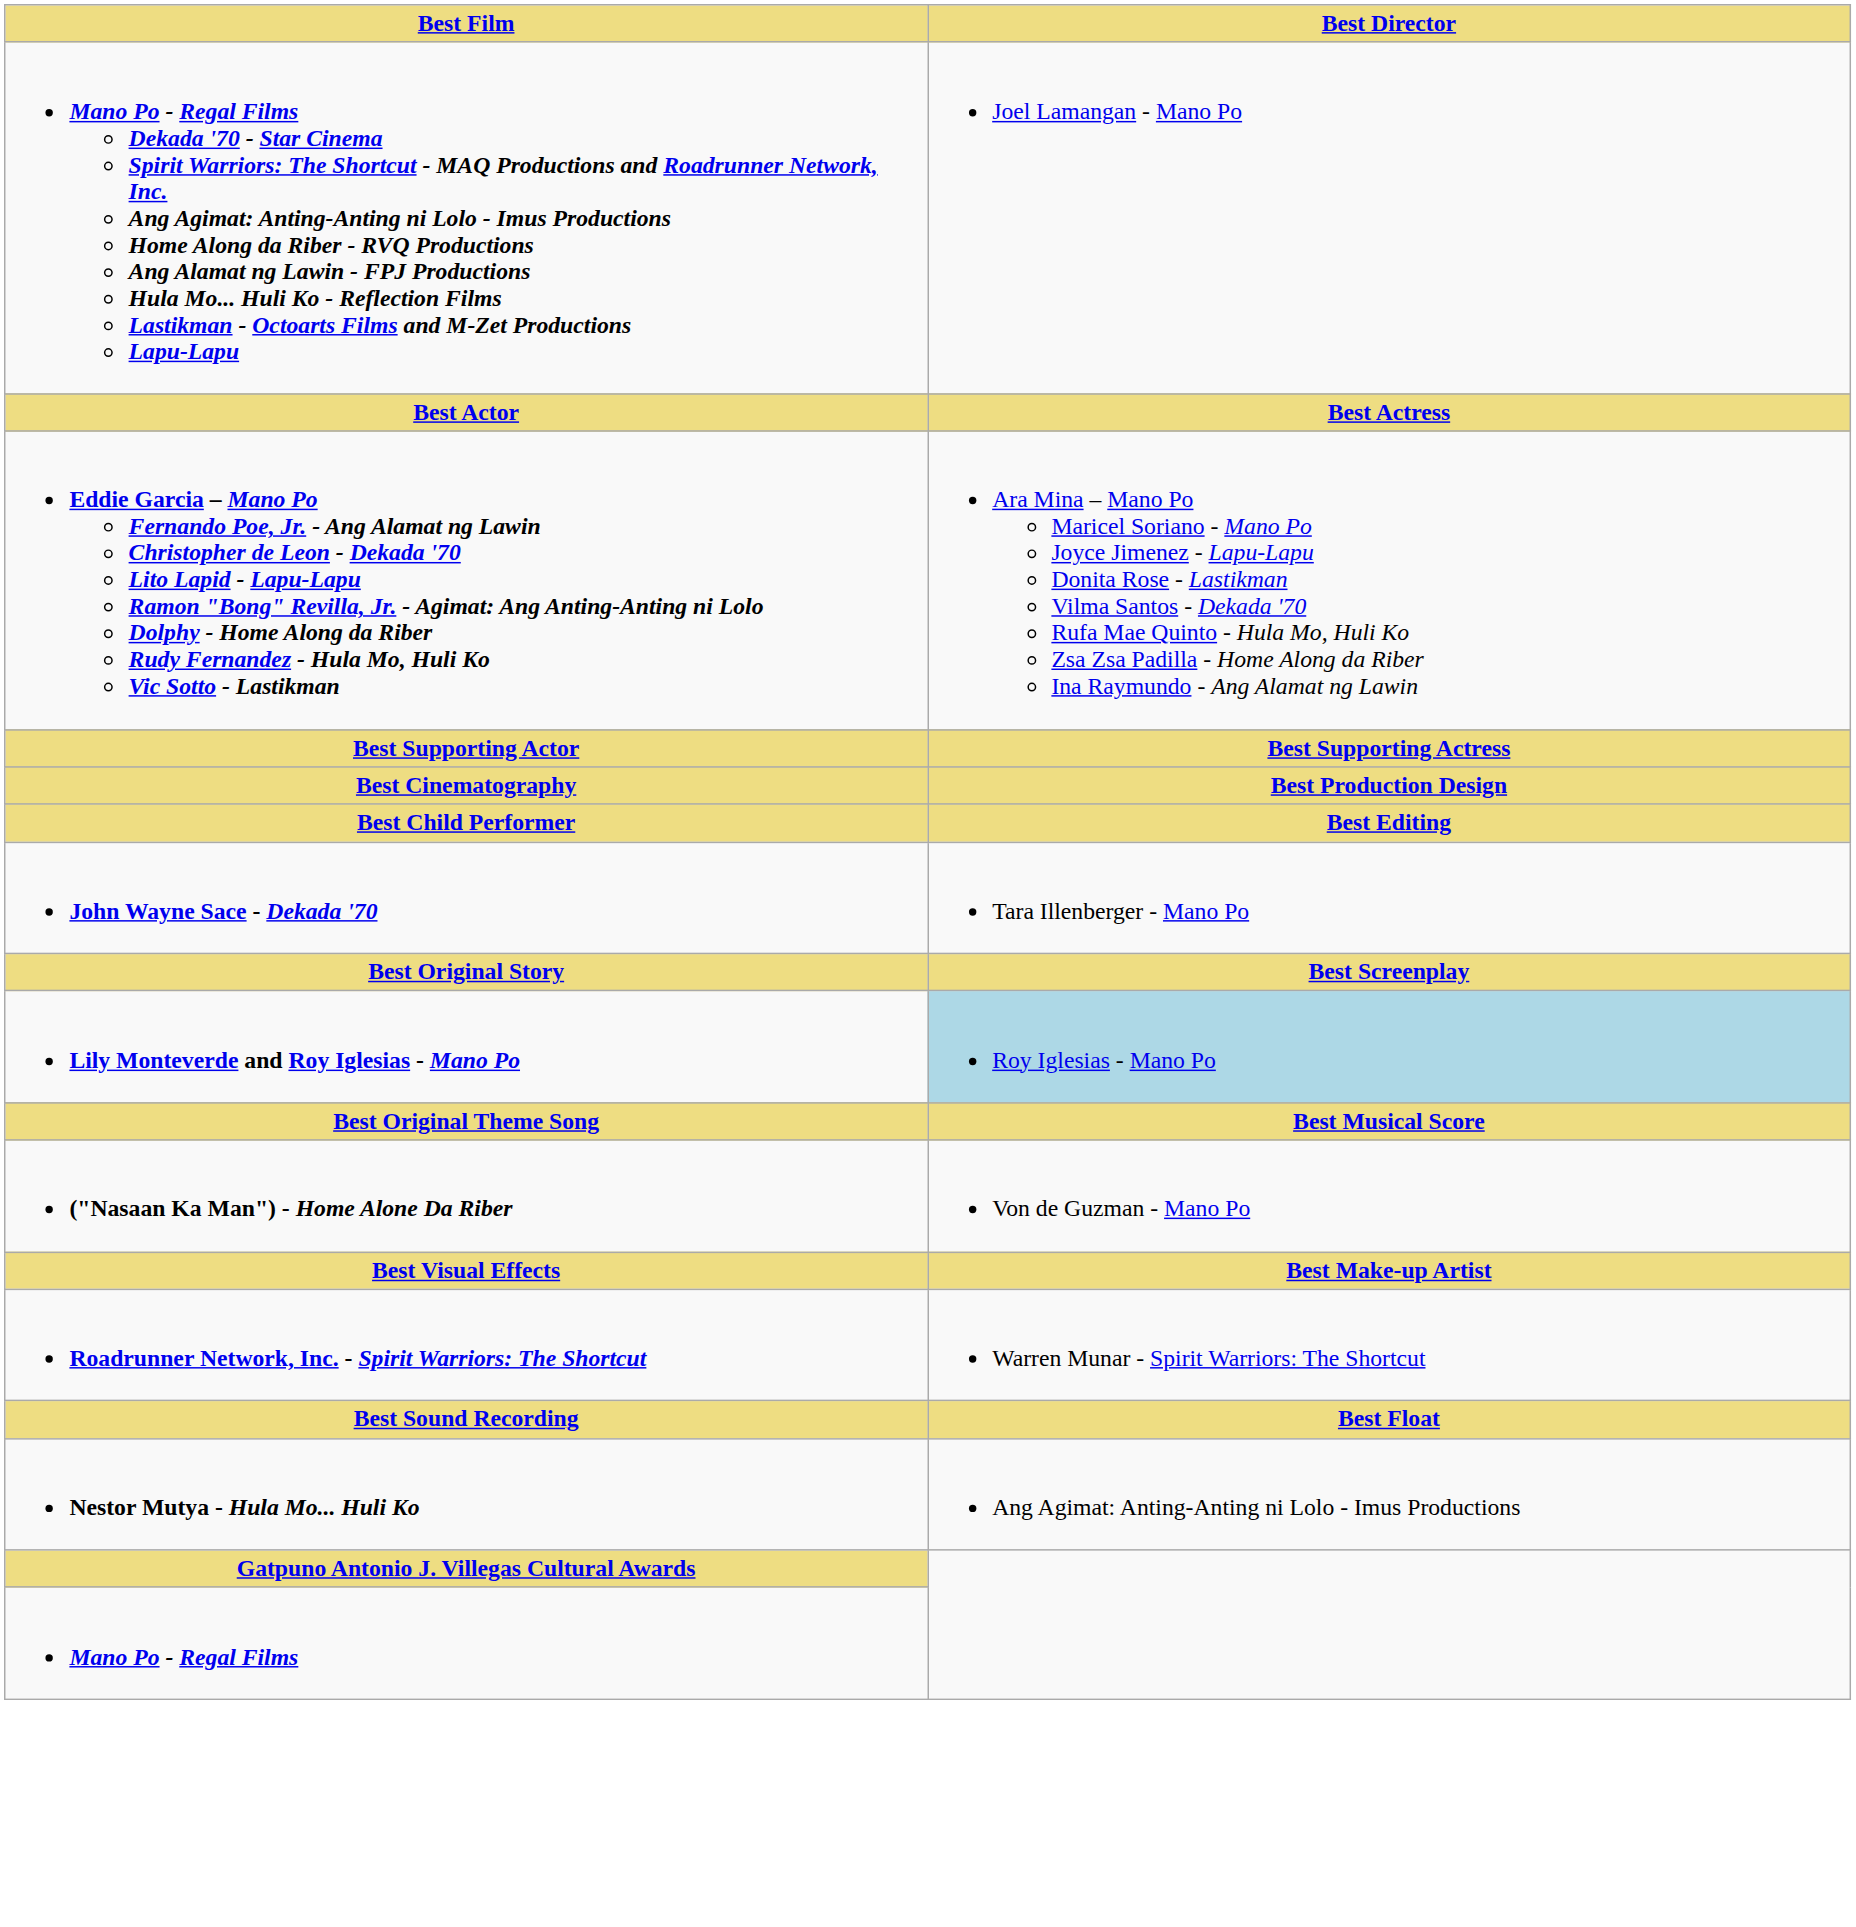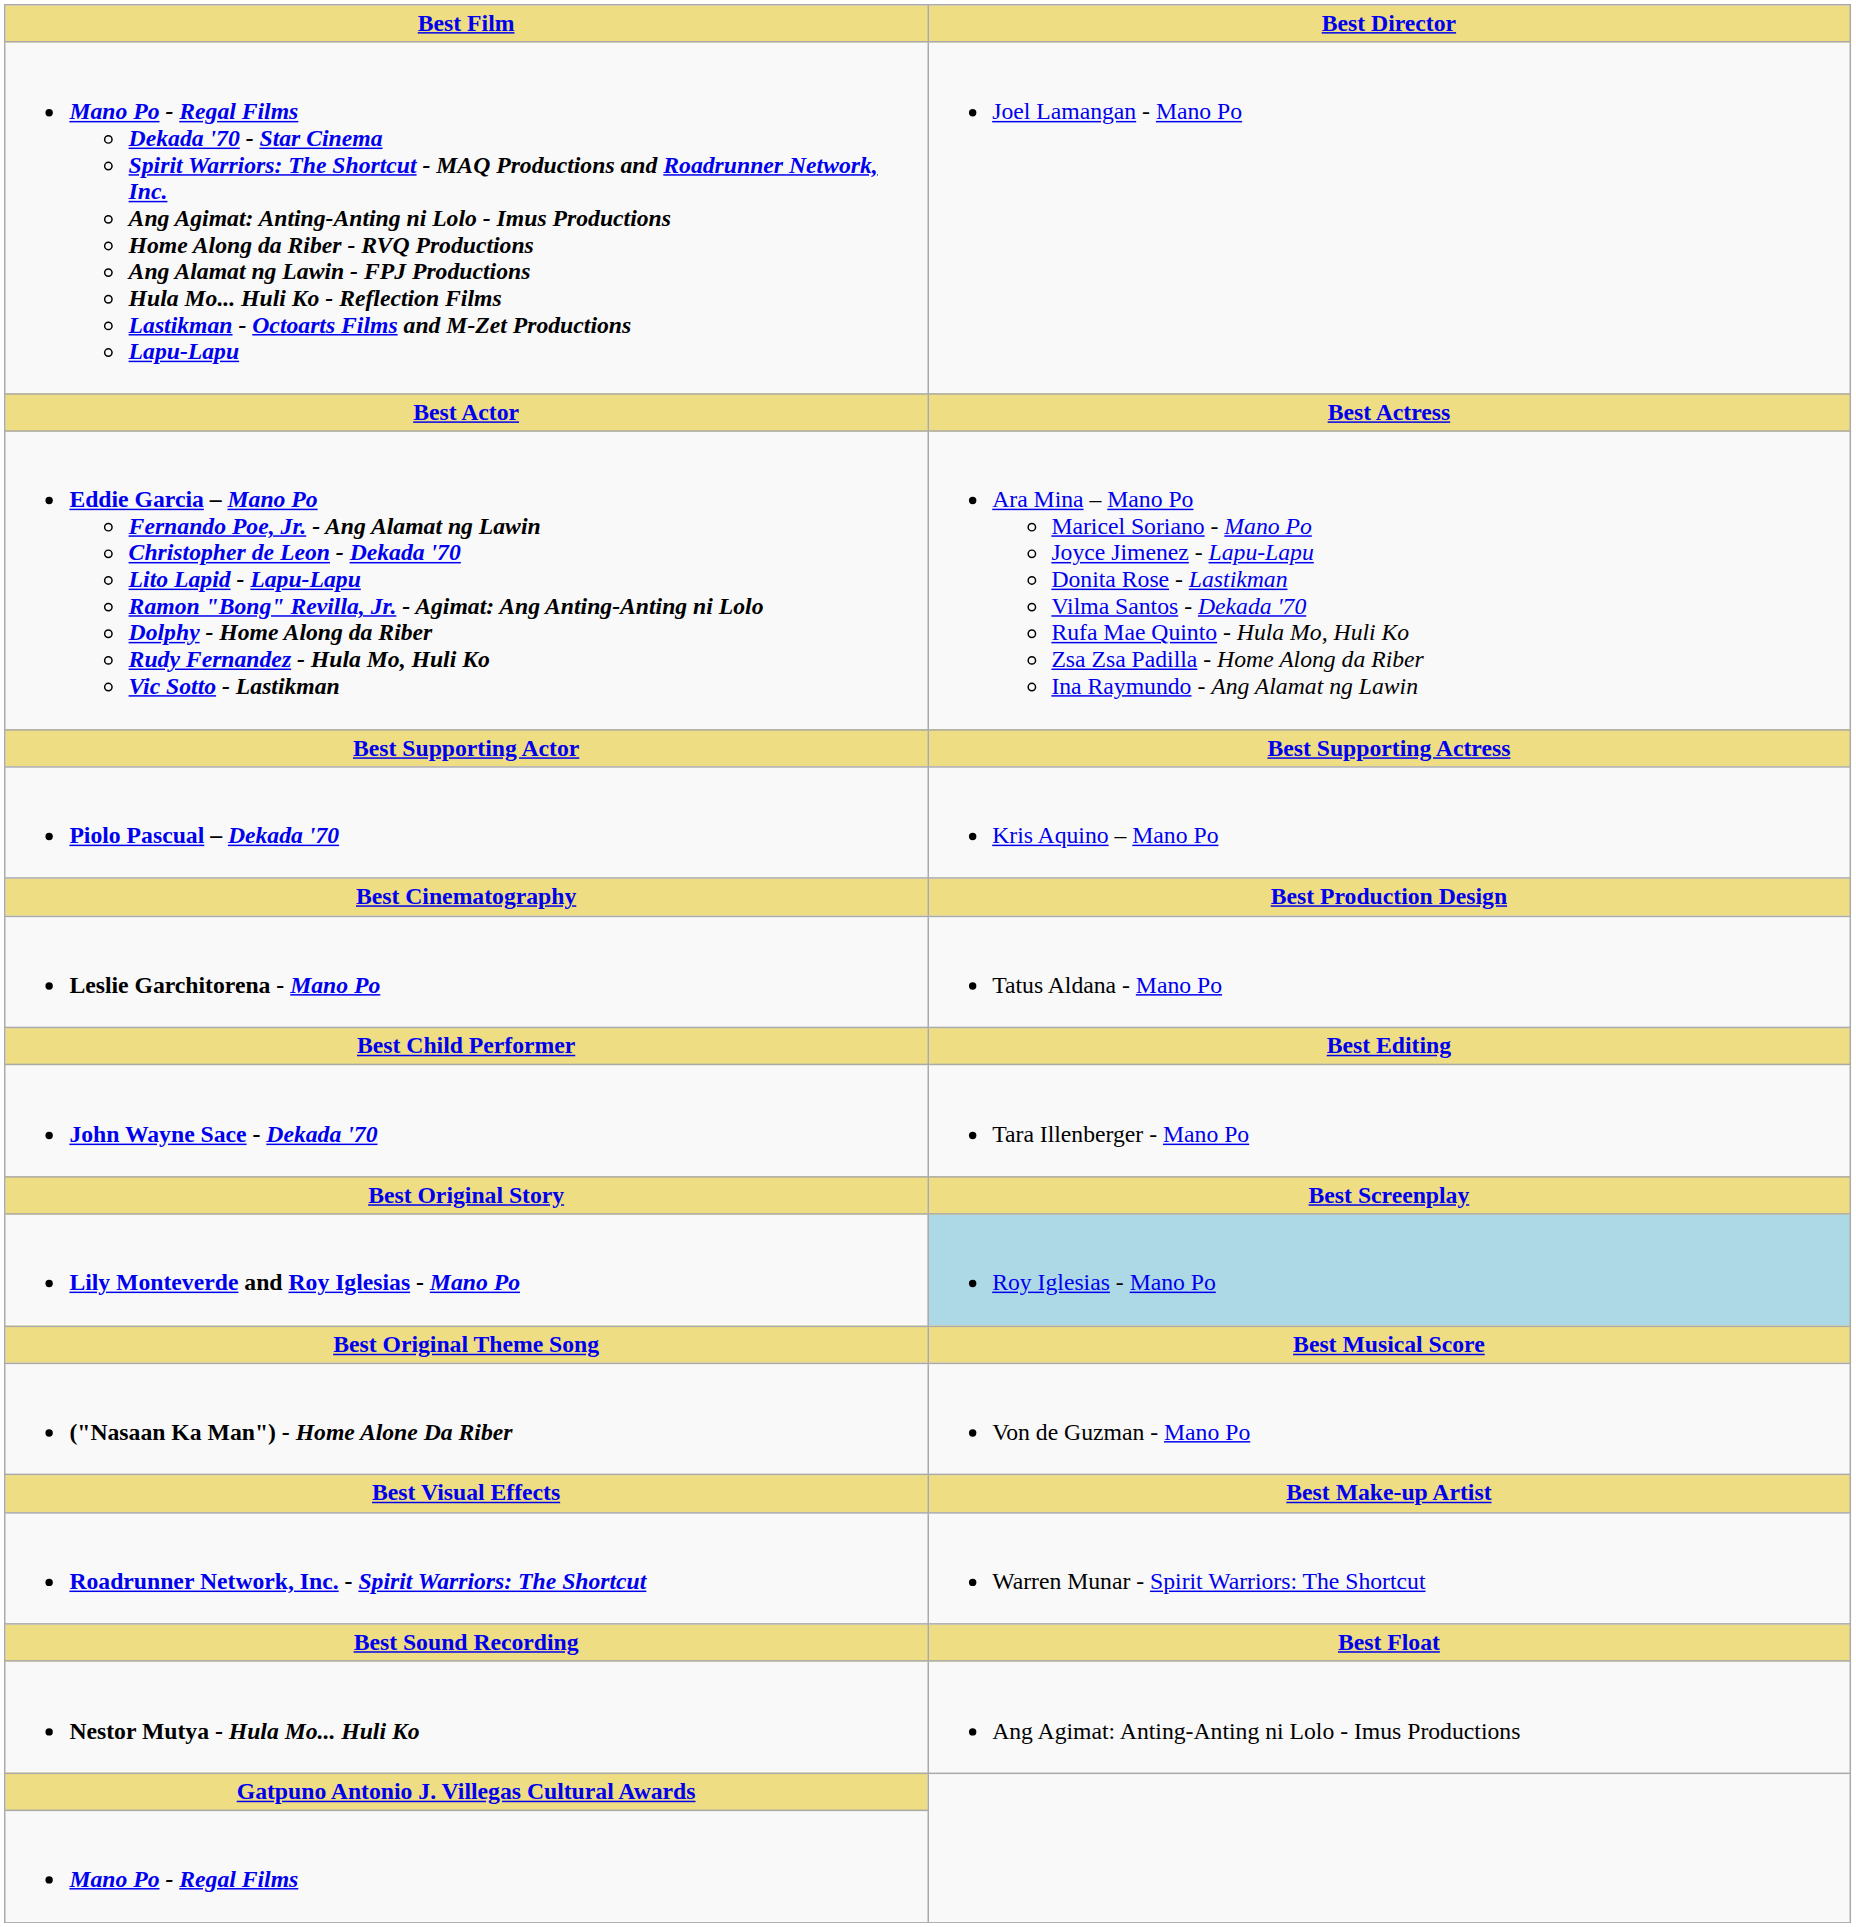 <table class=wikitable>
 <tr>
 <th style="background:#EEDD82; width:50%"><a href='#'>Best Film</a></th>
 <th style="background:#EEDD82; width:50%"><a href='#'>Best Director</a></th>
 </tr>
 <tr>
 <td valign="top"><br><ul><li><strong><em><a href='#'>Mano Po</a><em> - <a href='#'>Regal Films</a><strong><ul><li></em><a href='#'>Dekada '70</a><em> - <a href='#'>Star Cinema</a> </li><li></em><a href='#'>Spirit Warriors: The Shortcut</a><em> - MAQ Productions and <a href='#'>Roadrunner Network, Inc.</a> </li><li></em>Ang Agimat: Anting-Anting ni Lolo<em> - Imus Productions</li><li></em>Home Along da Riber<em> - RVQ Productions</li><li></em>Ang Alamat ng Lawin<em> - FPJ Productions</li><li></em>Hula Mo... Huli Ko<em> - Reflection Films</li><li></em><a href='#'>Lastikman</a><em> - <a href='#'>Octoarts Films</a> and M-Zet Productions</li><li></em><a href='#'>Lapu-Lapu</a><em></li></ul></li></ul></td>
 <td valign="top"><br><ul><li></strong><a href='#'>Joel Lamangan</a> - </em><a href='#'>Mano Po</a></em></strong></li></ul></td>
 </tr>
 <tr>
 <th style="background:#EEDD82; width:50%"><a href='#'>Best Actor</a></th>
 <th style="background:#EEDD82; width:50%"><a href='#'>Best Actress</a></th>
 </tr>
 <tr>
 <td valign="top"><br><ul><li><strong><a href='#'>Eddie Garcia</a> – <em><a href='#'>Mano Po</a><strong><em><ul><li><a href='#'>Fernando Poe, Jr.</a> - </em>Ang Alamat ng Lawin<em></li><li><a href='#'>Christopher de Leon</a> - </em><a href='#'>Dekada '70</a><em></li><li><a href='#'>Lito Lapid</a> - </em><a href='#'>Lapu-Lapu</a><em></li><li><a href='#'>Ramon "Bong" Revilla, Jr.</a> - </em>Agimat: Ang Anting-Anting ni Lolo<em></li><li><a href='#'>Dolphy</a> - </em>Home Along da Riber<em></li><li><a href='#'>Rudy Fernandez</a> - </em>Hula Mo, Huli Ko<em></li><li><a href='#'>Vic Sotto</a> - </em>Lastikman<em></li></ul></li></ul></td>
 <td valign="top"><br><ul><li></strong><a href='#'>Ara Mina</a> – </em><a href='#'>Mano Po</a></em></strong><ul><li><a href='#'>Maricel Soriano</a> - <em><a href='#'>Mano Po</a></em></li><li><a href='#'>Joyce Jimenez</a> - <em><a href='#'>Lapu-Lapu</a></em></li><li><a href='#'>Donita Rose</a> - <em><a href='#'>Lastikman</a></em></li><li><a href='#'>Vilma Santos</a> - <em><a href='#'>Dekada '70</a></em></li><li><a href='#'>Rufa Mae Quinto</a> - <em>Hula Mo, Huli Ko</em></li><li><a href='#'>Zsa Zsa Padilla</a> - <em>Home Along da Riber</em></li><li><a href='#'>Ina Raymundo</a> - <em>Ang Alamat ng Lawin</em></li></ul></li></ul></td>
 </tr>
 <tr>
 <th style="background:#EEDD82; width:50%"><a href='#'>Best Supporting Actor</a></th>
 <th style="background:#EEDD82; width:50%"><a href='#'>Best Supporting Actress</a></th>
 </tr>
 <tr>
+<td valign="top"><br><ul><li><strong><a href='#'>Piolo Pascual</a> – <em><a href='#'>Dekada '70</a><strong><em></li></ul></td>
+<td valign="top"><br><ul><li></strong><a href='#'>Kris Aquino</a> – </em><a href='#'>Mano Po</a></em></strong></li></ul></td>
+</tr>
+<tr>
 <th style="background:#EEDD82; width:50%"><a href='#'>Best Cinematography</a></th>
 <th style="background:#EEDD82; width:50%"><a href='#'>Best Production Design</a></th>
+</tr>
+<tr>
+<td valign="top"><br><ul><li><strong>Leslie Garchitorena - <em><a href='#'>Mano Po</a><strong><em></li></ul></td>
+<td valign="top"><br><ul><li></strong>Tatus Aldana - </em><a href='#'>Mano Po</a></em></strong></li></ul></td>
 </tr>
 <tr>
 <th style="background:#EEDD82; width:50%"><a href='#'>Best Child Performer</a></th>
 <th style="background:#EEDD82; width:50%"><a href='#'>Best Editing</a></th>
 </tr>
 <tr>
 <td valign="top"><br><ul><li><strong><a href='#'>John Wayne Sace</a> - <em><a href='#'>Dekada '70</a><strong><em></li></ul></td>
 <td valign="top"><br><ul><li></strong>Tara Illenberger - </em><a href='#'>Mano Po</a></em></strong></li></ul></td>
 </tr>
 <tr>
 <th style="background:#EEDD82; width:50%"><a href='#'>Best Original Story</a></th>
 <th style="background:#EEDD82; width:50%"><a href='#'>Best Screenplay</a></th>
 </tr>
 <tr>
 <td valign="top"><br><ul><li><strong><a href='#'>Lily Monteverde</a> and <a href='#'>Roy Iglesias</a> - <em><a href='#'>Mano Po</a><strong><em></li></ul></td>
 <td valign="top" style="background: lightblue;"><br><ul><li></strong><a href='#'>Roy Iglesias</a> - </em><a href='#'>Mano Po</a></em></strong></li></ul></td>
 </tr>
 <tr>
 <th style="background:#EEDD82; width:50%"><a href='#'>Best Original Theme Song</a></th>
 <th style="background:#EEDD82; width:50%"><a href='#'>Best Musical Score</a></th>
 </tr>
 <tr>
 <td valign="top"><br><ul><li><strong>("Nasaan Ka Man") - <em>Home Alone Da Riber<strong><em></li></ul></td>
 <td valign="top"><br><ul><li></strong>Von de Guzman - </em><a href='#'>Mano Po</a></em></strong></li></ul></td>
 </tr>
 <tr>
 <th style="background:#EEDD82; width:50%"><a href='#'>Best Visual Effects</a></th>
 <th style="background:#EEDD82; width:50%"><a href='#'>Best Make-up Artist</a></th>
 </tr>
 <tr>
 <td valign="top"><br><ul><li><strong><a href='#'>Roadrunner Network, Inc.</a> - <em><a href='#'>Spirit Warriors: The Shortcut</a><strong><em></li></ul></td>
 <td valign="top"><br><ul><li></strong>Warren Munar - </em><a href='#'>Spirit Warriors: The Shortcut</a></em></strong></li></ul></td>
 </tr>
 <tr>
 <th style="background:#EEDD82; width:50%"><a href='#'>Best Sound Recording</a></th>
 <th style="background:#EEDD82; width:50%"><a href='#'>Best Float</a></th>
 </tr>
 <tr>
 <td valign="top"><br><ul><li><strong>Nestor Mutya - <em>Hula Mo... Huli Ko<strong><em></li></ul></td>
 <td valign="top"><br><ul><li></em></strong>Ang Agimat: Anting-Anting ni Lolo</em> - Imus Productions</strong></li></ul></td>
 </tr>
 <tr>
 <th style="background:#EEDD82; width:50%"><a href='#'>Gatpuno Antonio J. Villegas Cultural Awards</a></th>
 </tr>
 <tr>
 <td valign="top"><br><ul><li><strong><em><a href='#'>Mano Po</a><em> - <a href='#'>Regal Films</a><strong></li></ul></td>
 </tr>
 </table>
